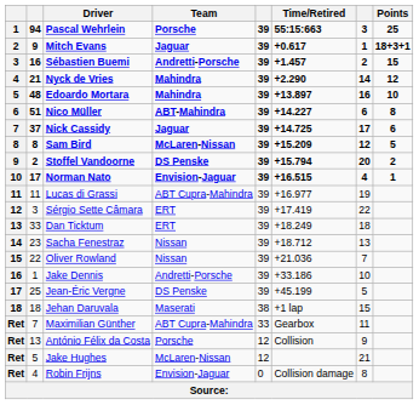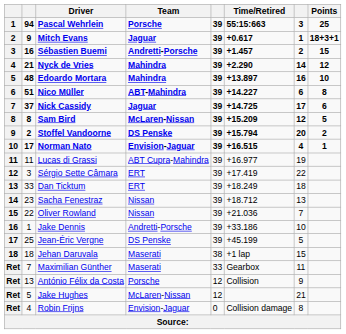 <table class="wikitable sortable" style="font-size: 85%">
 <tr>
 <th scope="col"></th>
 <th scope="col"></th>
 <th scope="col">Driver</th>
 <th scope="col">Team</th>
 <th scope="col"></th>
 <th scope="col" class="unsortable">Time/Retired</th>
 <th scope="col"></th>
 <th scope="col">Points</th>
 </tr>
 <tr>
 <th scope="row">1</th>
 <td align="center"><strong>94</strong></td>
 <td data-sort-value=""><strong> <a href='#'>Pascal Wehrlein</a></strong></td>
 <td><strong><a href='#'>Porsche</a></strong></td>
 <td><strong>39</strong></td>
 <td><strong>55:15:663</strong></td>
 <td align="center"><strong>3</strong></td>
 <td align="center"><strong>25</strong></td>
 </tr>
 <tr>
 <th scope="row">2</th>
 <td align="center"><strong>9</strong></td>
 <td data-sort-value=""><strong> <a href='#'>Mitch Evans</a></strong></td>
 <td><strong><a href='#'>Jaguar</a></strong></td>
 <td><strong>39</strong></td>
 <td><strong>+0.617</strong></td>
 <td align="center"><strong>1</strong></td>
 <td align="center"><strong>18+3+1</strong></td>
 </tr>
 <tr>
 <th scope="row">3</th>
 <td align="center"><strong>16</strong></td>
 <td data-sort-value=""><strong> <a href='#'>Sébastien Buemi</a></strong></td>
 <td><strong><a href='#'>Andretti</a>-<a href='#'>Porsche</a></strong></td>
 <td><strong>39</strong></td>
 <td><strong>+1.457</strong></td>
 <td align="center"><strong>2</strong></td>
 <td align="center"><strong>15</strong></td>
 </tr>
 <tr>
 <th scope="row">4</th>
 <td align="center"><strong>21</strong></td>
 <td data-sort-value=""><strong> <a href='#'>Nyck de Vries</a></strong></td>
 <td><strong><a href='#'>Mahindra</a></strong></td>
 <td><strong>39</strong></td>
 <td><strong>+2.290</strong></td>
 <td align="center"><strong>14</strong></td>
 <td align="center"><strong>12</strong></td>
 </tr>
 <tr>
 <th scope="row">5</th>
 <td align="center"><strong>48</strong></td>
 <td data-sort-value=""><strong> <a href='#'>Edoardo Mortara</a></strong></td>
 <td><strong><a href='#'>Mahindra</a></strong></td>
 <td><strong>39</strong></td>
 <td><strong>+13.897</strong></td>
 <td align="center"><strong>16</strong></td>
 <td align="center"><strong>10</strong></td>
 </tr>
 <tr>
 <th scope="row">6</th>
 <td align="center"><strong>51</strong></td>
 <td data-sort-value=""><strong> <a href='#'>Nico Müller</a></strong></td>
 <td><strong><a href='#'>ABT</a>-<a href='#'>Mahindra</a></strong></td>
 <td><strong>39</strong></td>
 <td><strong>+14.227</strong></td>
 <td align="center"><strong>6</strong></td>
 <td align="center"><strong>8</strong></td>
 </tr>
 <tr>
 <th scope="row">7</th>
 <td align="center"><strong>37</strong></td>
 <td data-sort-value=""><strong> <a href='#'>Nick Cassidy</a></strong></td>
 <td><strong><a href='#'>Jaguar</a></strong></td>
 <td><strong>39</strong></td>
 <td><strong>+14.725</strong></td>
 <td align="center"><strong>17</strong></td>
 <td align="center"><strong>6</strong></td>
 </tr>
 <tr>
 <th scope="row">8</th>
 <td align="center"><strong>8</strong></td>
 <td data-sort-value=""><strong> <a href='#'>Sam Bird</a></strong></td>
 <td><strong><a href='#'>McLaren</a>-<a href='#'>Nissan</a></strong></td>
 <td><strong>39</strong></td>
 <td><strong>+15.209</strong></td>
 <td align="center"><strong>12</strong></td>
 <td align="center"><strong>5</strong></td>
 </tr>
 <tr>
 <th scope="row">9</th>
 <td align="center"><strong>2</strong></td>
 <td data-sort-value=""><strong> <a href='#'>Stoffel Vandoorne</a></strong></td>
 <td><strong><a href='#'>DS Penske</a></strong></td>
 <td><strong>39</strong></td>
 <td><strong>+15.794</strong></td>
 <td align="center"><strong>20</strong></td>
 <td align="center"><strong>2</strong></td>
 </tr>
 <tr>
 <th scope="row">10</th>
 <td align="center"><strong>17</strong></td>
 <td data-sort-value=""><strong> <a href='#'>Norman Nato</a></strong></td>
 <td><strong><a href='#'>Envision</a>-<a href='#'>Jaguar</a></strong></td>
 <td><strong>39</strong></td>
 <td><strong>+16.515</strong></td>
 <td align="center"><strong>4</strong></td>
 <td align="center"><strong>1</strong></td>
 </tr>
 <tr>
 <th scope="row">11</th>
 <td align="center">11</td>
 <td data-sort-value=""> <a href='#'>Lucas di Grassi</a></td>
 <td><a href='#'>ABT Cupra</a>-<a href='#'>Mahindra</a></td>
 <td>39</td>
 <td>+16.977</td>
 <td align="center">19</td>
 <td align="center"></td>
 </tr>
 <tr>
 <th scope="row">12</th>
 <td align="center">3</td>
 <td data-sort-value=""> <a href='#'>Sérgio Sette Câmara</a></td>
 <td><a href='#'>ERT</a></td>
 <td>39</td>
 <td>+17.419</td>
 <td align="center">22</td>
 <td align="center"></td>
 </tr>
 <tr>
 <th scope="row">13</th>
 <td align="center">33</td>
 <td data-sort-value=""> <a href='#'>Dan Ticktum</a></td>
 <td><a href='#'>ERT</a></td>
 <td>39</td>
 <td>+18.249</td>
 <td align="center">18</td>
 <td align="center"></td>
 </tr>
 <tr>
 <th scope="row">14</th>
 <td align="center">23</td>
 <td data-sort-value=""> <a href='#'>Sacha Fenestraz</a></td>
 <td><a href='#'>Nissan</a></td>
 <td>39</td>
 <td>+18.712</td>
 <td align="center">13</td>
 <td align="center"></td>
 </tr>
 <tr>
 <th scope="row">15</th>
 <td align="center">22</td>
 <td data-sort-value=""> <a href='#'>Oliver Rowland</a></td>
 <td><a href='#'>Nissan</a></td>
 <td>39</td>
 <td>+21.036</td>
 <td align="center">7</td>
 <td align="center"></td>
 </tr>
 <tr>
 <th scope="row">16</th>
 <td align="center">1</td>
 <td data-sort-value=""> <a href='#'>Jake Dennis</a></td>
 <td><a href='#'>Andretti</a>-<a href='#'>Porsche</a></td>
 <td>39</td>
 <td>+33.186</td>
 <td align="center">10</td>
 <td align="center"></td>
 </tr>
 <tr>
 <th scope="row">17</th>
 <td align="center">25</td>
 <td data-sort-value=""> <a href='#'>Jean-Éric Vergne</a></td>
 <td><a href='#'>DS Penske</a></td>
 <td>39</td>
 <td>+45.199</td>
 <td align="center">5</td>
 <td align="center"></td>
 </tr>
 <tr>
 <th scope="row">18</th>
 <td align="center">18</td>
 <td data-sort-value=""> <a href='#'>Jehan Daruvala</a></td>
 <td><a href='#'>Maserati</a></td>
 <td>38</td>
 <td>+1 lap</td>
 <td align="center">15</td>
 <td align="center"></td>
 </tr>
 <tr>
 <th scope="row">Ret</th>
 <td align="center">7</td>
 <td data-sort-value=""> <a href='#'>Maximilian Günther</a></td>
-<td><a href='#'>ABT Cupra</a>-<a href='#'>Mahindra</a></td>
+<td><a href='#'>Maserati</a></td>
 <td>33</td>
 <td>Gearbox</td>
 <td align="center">11</td>
 <td align="center"></td>
 </tr>
 <tr>
 <th scope="row">Ret</th>
 <td align="center">13</td>
 <td data-sort-value=""> <a href='#'>António Félix da Costa</a></td>
 <td><a href='#'>Porsche</a></td>
 <td>12</td>
 <td>Collision</td>
 <td align="center">9</td>
 <td align="center"></td>
 </tr>
 <tr>
 <th scope="row">Ret</th>
 <td align="center">5</td>
 <td data-sort-value=""> <a href='#'>Jake Hughes</a></td>
 <td><a href='#'>McLaren</a>-<a href='#'>Nissan</a></td>
 <td>12</td>
 <td></td>
 <td align="center">21</td>
 <td align="center"></td>
 </tr>
 <tr>
 <th scope="row">Ret</th>
 <td align="center">4</td>
 <td data-sort-value=""> <a href='#'>Robin Frijns</a></td>
 <td><a href='#'>Envision</a>-<a href='#'>Jaguar</a></td>
 <td>0</td>
 <td>Collision damage</td>
 <td align="center">8</td>
 <td align="center"></td>
 </tr>
 <tr>
 <th colspan="8">Source:</th>
 </tr>
 </table>
